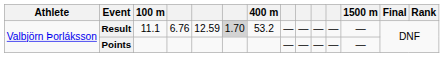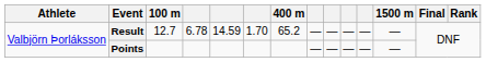 <table class="wikitable" style="font-size:90%">
 <tr>
 <th>Athlete</th>
 <th>Event</th>
 <th>100 m</th>
 <th></th>
 <th></th>
 <th></th>
 <th>400 m</th>
 <th></th>
 <th></th>
 <th></th>
 <th></th>
 <th>1500 m</th>
 <th>Final</th>
 <th>Rank</th>
 </tr>
 <tr align=center>
 <td align=left rowspan=2><a href='#'>Valbjörn Þorláksson</a></td>
 <th style="font-size:95%">Result</th>
-<td>11.1</td>
-<td>6.76</td>
-<td>12.59</td>
-<td style="background: lightgrey;">1.70</td>
-<td>53.2</td>
+<td>12.7</td>
+<td>6.78</td>
+<td>14.59</td>
+<td>1.70</td>
+<td>65.2</td>
 <td>—</td>
 <td>—</td>
 <td>—</td>
 <td>—</td>
 <td>—</td>
 <td rowspan=2 colspan=2>DNF</td>
 </tr>
 <tr align=center>
 <th style="font-size:95%">Points</th>
 <td></td>
 <td></td>
 <td></td>
 <td></td>
 <td></td>
 <td>—</td>
 <td>—</td>
 <td>—</td>
 <td>—</td>
 <td>—</td>
 </tr>
 </table>
